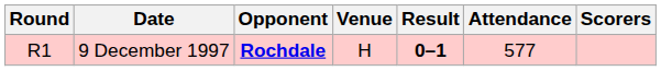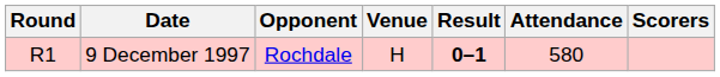 <table class="wikitable" style="text-align:center;">
 <tr>
 <th>Round</th>
 <th>Date</th>
 <th>Opponent</th>
 <th>Venue</th>
 <th>Result</th>
 <th>Attendance</th>
 <th>Scorers</th>
 </tr>
 <tr style="background:#fcc;">
 <td>R1</td>
 <td>9 December 1997</td>
-<td><strong><a href='#'>Rochdale</a></strong></td>
+<td><a href='#'>Rochdale</a></td>
 <td>H</td>
 <td><strong>0–1</strong></td>
-<td>577</td>
+<td>580</td>
 <td></td>
 </tr>
 </table>
